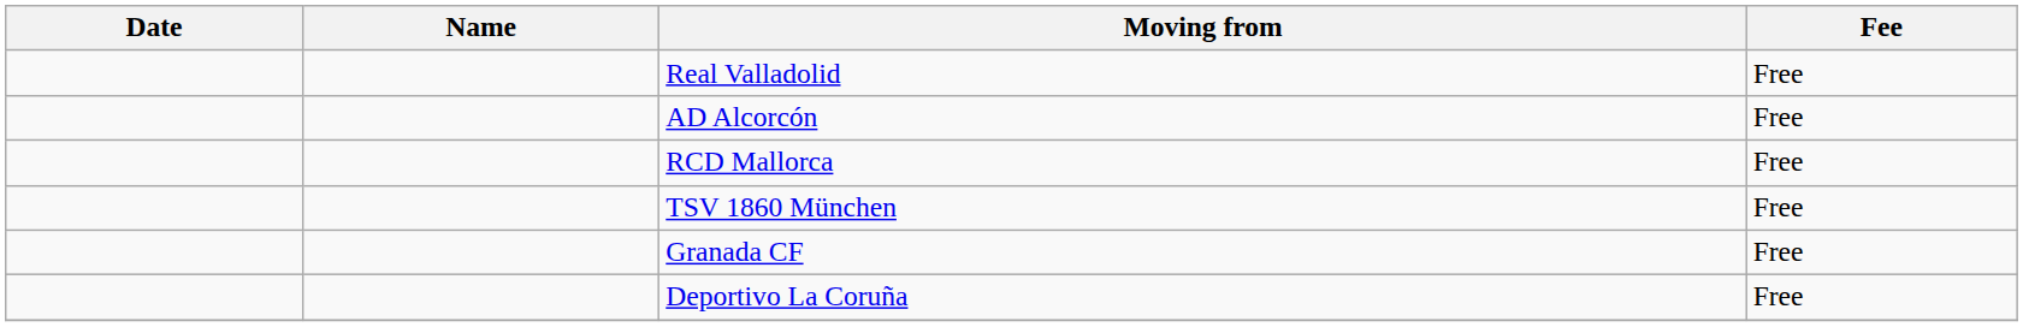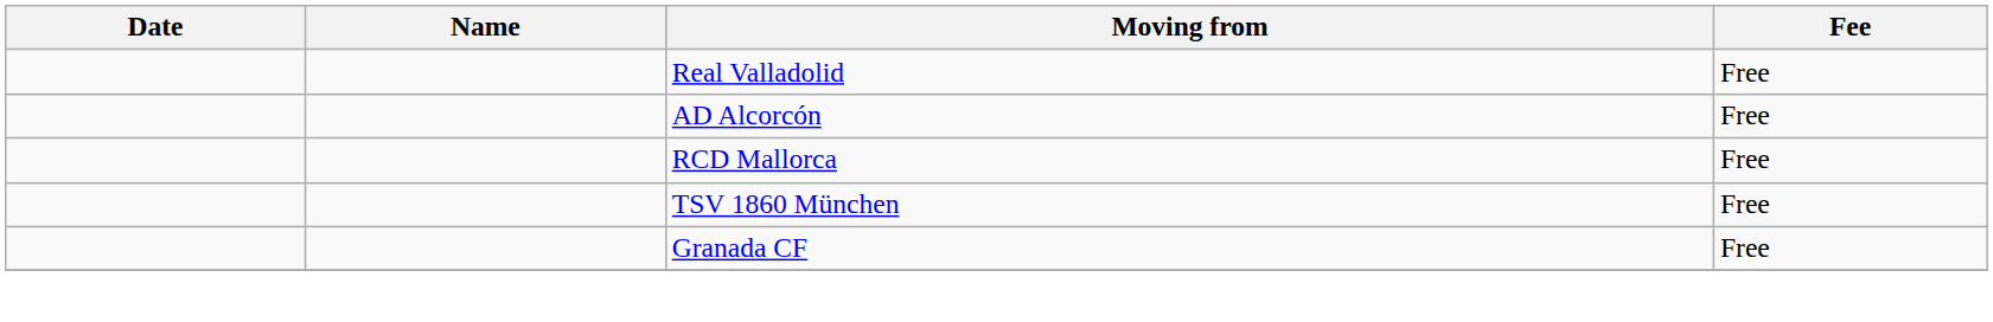 <table class="wikitable sortable" width=90%>
 <tr>
 <th>Date</th>
 <th>Name</th>
 <th>Moving from</th>
 <th>Fee</th>
 </tr>
 <tr>
 <td></td>
 <td> </td>
 <td> <a href='#'>Real Valladolid</a></td>
 <td>Free</td>
 </tr>
 <tr>
 <td></td>
 <td> </td>
 <td> <a href='#'>AD Alcorcón</a></td>
 <td>Free</td>
 </tr>
 <tr>
 <td></td>
 <td> </td>
 <td> <a href='#'>RCD Mallorca</a></td>
 <td>Free</td>
 </tr>
 <tr>
 <td></td>
 <td> </td>
 <td> <a href='#'>TSV 1860 München</a></td>
 <td>Free</td>
 </tr>
 <tr>
 <td></td>
 <td> </td>
 <td> <a href='#'>Granada CF</a></td>
 <td>Free</td>
 </tr>
 <tr>
-<td></td>
-<td> </td>
-<td> <a href='#'>Deportivo La Coruña</a></td>
-<td>Free</td>
-</tr>
-<tr>
 </tr>
 </table>
